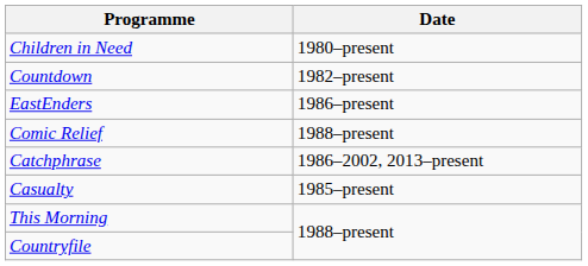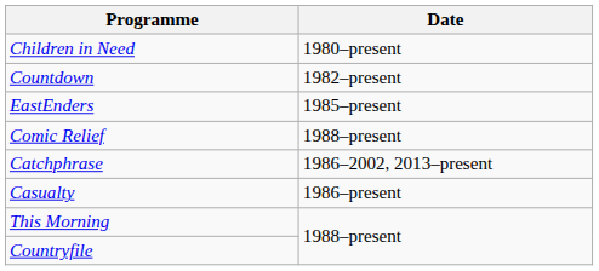 <table class="wikitable">
 <tr>
 <th width=250>Programme</th>
 <th width=250>Date</th>
 </tr>
 <tr>
 <td><em><a href='#'>Children in Need</a></em></td>
 <td>1980–present</td>
 </tr>
 <tr>
 <td><em><a href='#'>Countdown</a></em></td>
 <td>1982–present</td>
 </tr>
 <tr>
 <td><em><a href='#'>EastEnders</a></em></td>
-<td>1986–present</td>
+<td>1985–present</td>
 </tr>
 <tr>
 <td><em><a href='#'>Comic Relief</a></em></td>
 <td>1988–present</td>
 </tr>
 <tr>
 <td><em><a href='#'>Catchphrase</a></em></td>
 <td>1986–2002, 2013–present</td>
 </tr>
 <tr>
 <td><em><a href='#'>Casualty</a></em></td>
-<td>1985–present</td>
+<td>1986–present</td>
 </tr>
 <tr>
 <td><em><a href='#'>This Morning</a></em></td>
 <td rowspan="2">1988–present</td>
 </tr>
 <tr>
 <td><em><a href='#'>Countryfile</a></em></td>
 </tr>
 </table>
